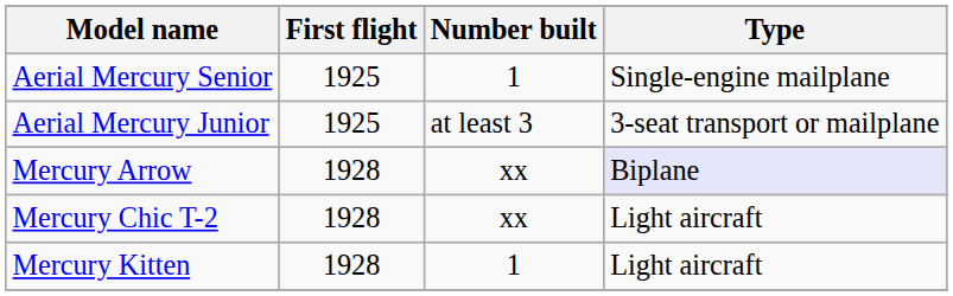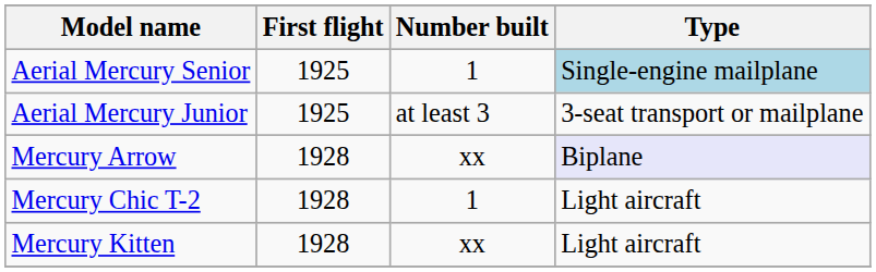 <table class="wikitable" align=center style="font-size:90%;">
 <tr>
 </tr>
 <tr style="background:#efefef;">
 <th>Model name</th>
 <th>First flight</th>
 <th>Number built</th>
 <th>Type</th>
 </tr>
 <tr>
 <td align=left><a href='#'>Aerial Mercury Senior</a></td>
 <td align=center>1925</td>
 <td align=center>1</td>
-<td align=left>Single-engine mailplane</td>
+<td align=left style="background: lightblue;">Single-engine mailplane</td>
 </tr>
 <tr>
 <td align=left><a href='#'>Aerial Mercury Junior</a></td>
 <td align=center>1925</td>
 <td align=center=>at least 3</td>
 <td align=left>3-seat transport or mailplane</td>
 </tr>
 <tr>
 <td align=left><a href='#'>Mercury Arrow</a></td>
 <td align=center>1928</td>
 <td align=center>xx</td>
 <td align=left style="background: lavender;">Biplane</td>
 </tr>
 <tr>
 <td align=left><a href='#'>Mercury Chic T-2</a></td>
 <td align=center>1928</td>
-<td align=center>xx</td>
+<td align=center>1</td>
 <td align=left>Light aircraft</td>
 </tr>
 <tr>
 <td align=left><a href='#'>Mercury Kitten</a></td>
 <td align=center>1928</td>
-<td align=center>1</td>
+<td align=center>xx</td>
 <td align=left>Light aircraft</td>
 </tr>
 <tr>
 </tr>
 </table>
